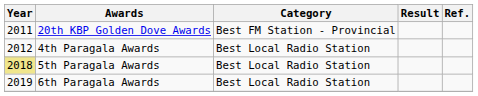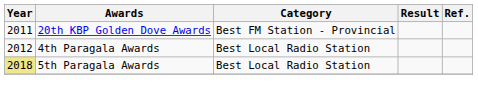 <table class="wikitable">
 <tr>
 <th>Year</th>
 <th>Awards</th>
 <th>Category</th>
 <th>Result</th>
 <th>Ref.</th>
 </tr>
 <tr>
 <td>2011</td>
 <td><a href='#'>20th KBP Golden Dove Awards</a></td>
 <td>Best FM Station - Provincial</td>
 <td></td>
 <td></td>
 </tr>
 <tr>
 <td>2012</td>
 <td>4th Paragala Awards</td>
 <td>Best Local Radio Station</td>
 <td></td>
 <td></td>
 </tr>
 <tr>
 <td style="background: khaki;">2018</td>
 <td>5th Paragala Awards</td>
 <td>Best Local Radio Station</td>
 <td></td>
 <td></td>
 </tr>
 <tr>
-<td>2019</td>
-<td>6th Paragala Awards</td>
-<td>Best Local Radio Station</td>
-<td></td>
-<td></td>
-</tr>
-<tr>
 </tr>
 </table>
